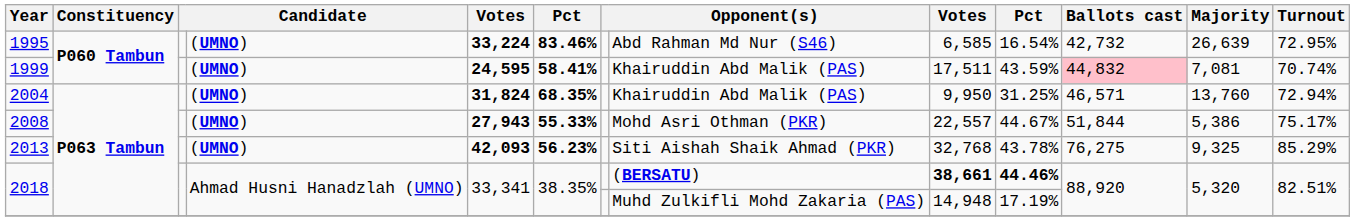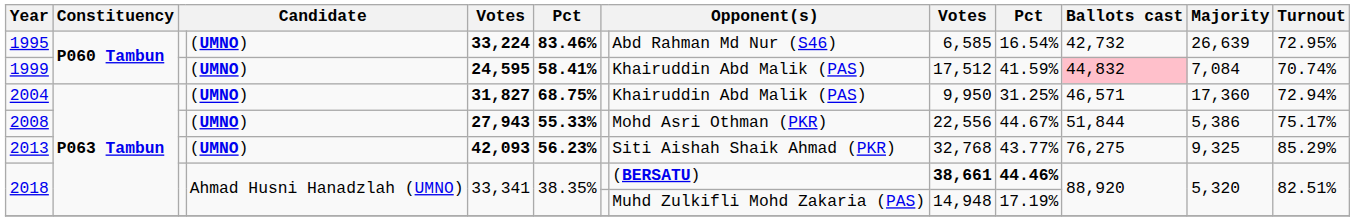 <table class="wikitable" style="margin:0.5em ; font-size:95%">
 <tr>
 <th>Year</th>
 <th>Constituency</th>
 <th colspan=2>Candidate</th>
 <th>Votes</th>
 <th>Pct</th>
 <th colspan=2>Opponent(s)</th>
 <th>Votes</th>
 <th>Pct</th>
 <th>Ballots cast</th>
 <th>Majority</th>
 <th>Turnout</th>
 </tr>
 <tr>
 <td><a href='#'>1995</a></td>
 <td rowspan=2><strong>P060 <a href='#'>Tambun</a></strong></td>
 <td></td>
 <td> (<a href='#'><strong>UMNO</strong></a>)</td>
 <td align="right"><strong>33,224</strong></td>
 <td><strong>83.46%</strong></td>
 <td></td>
 <td>Abd Rahman Md Nur (<a href='#'>S46</a>)</td>
 <td align="right">6,585</td>
 <td>16.54%</td>
 <td>42,732</td>
 <td>26,639</td>
 <td>72.95%</td>
 </tr>
 <tr>
 <td><a href='#'>1999</a></td>
 <td></td>
 <td> (<a href='#'><strong>UMNO</strong></a>)</td>
 <td align="right"><strong>24,595</strong></td>
 <td><strong>58.41%</strong></td>
 <td></td>
 <td>Khairuddin Abd Malik (<a href='#'>PAS</a>)</td>
-<td align="right">17,511</td>
-<td>43.59%</td>
+<td align="right">17,512</td>
+<td>41.59%</td>
 <td style="background: pink;">44,832</td>
-<td>7,081</td>
+<td>7,084</td>
 <td>70.74%</td>
 </tr>
 <tr>
 <td><a href='#'>2004</a></td>
 <td rowspan=5><strong>P063 <a href='#'>Tambun</a></strong></td>
 <td></td>
 <td> (<a href='#'><strong>UMNO</strong></a>)</td>
-<td align="right"><strong>31,824</strong></td>
-<td><strong>68.35%</strong></td>
+<td align="right"><strong>31,827</strong></td>
+<td><strong>68.75%</strong></td>
 <td></td>
 <td>Khairuddin Abd Malik (<a href='#'>PAS</a>)</td>
 <td align="right">9,950</td>
 <td>31.25%</td>
 <td>46,571</td>
-<td>13,760</td>
+<td>17,360</td>
 <td>72.94%</td>
 </tr>
 <tr>
 <td><a href='#'>2008</a></td>
 <td></td>
 <td> (<a href='#'><strong>UMNO</strong></a>)</td>
 <td align="right"><strong>27,943</strong></td>
 <td><strong>55.33%</strong></td>
 <td></td>
 <td>Mohd Asri Othman (<a href='#'>PKR</a>)</td>
-<td align="right">22,557</td>
+<td align="right">22,556</td>
 <td>44.67%</td>
 <td>51,844</td>
 <td>5,386</td>
 <td>75.17%</td>
 </tr>
 <tr>
 <td><a href='#'>2013</a></td>
 <td></td>
 <td> (<a href='#'><strong>UMNO</strong></a>)</td>
 <td align="right"><strong>42,093</strong></td>
 <td><strong>56.23%</strong></td>
 <td></td>
 <td>Siti Aishah Shaik Ahmad (<a href='#'>PKR</a>)</td>
 <td align="right">32,768</td>
-<td>43.78%</td>
+<td>43.77%</td>
 <td>76,275</td>
 <td>9,325</td>
 <td>85.29%</td>
 </tr>
 <tr>
 <td rowspan=2><a href='#'>2018</a></td>
 <td rowspan=2 ></td>
 <td rowspan=2>Ahmad Husni Hanadzlah (<a href='#'>UMNO</a>)</td>
 <td rowspan=2>33,341</td>
 <td rowspan=2>38.35%</td>
 <td></td>
 <td> (<a href='#'><strong>BERSATU</strong></a>)</td>
 <td align="right"><strong>38,661</strong></td>
 <td><strong>44.46%</strong></td>
 <td rowspan="2">88,920</td>
 <td rowspan="2">5,320</td>
 <td rowspan="2">82.51%</td>
 </tr>
 <tr>
 <td></td>
 <td>Muhd Zulkifli Mohd Zakaria (<a href='#'>PAS</a>)</td>
 <td align="right">14,948</td>
 <td>17.19%</td>
 </tr>
 <tr>
 </tr>
 </table>
